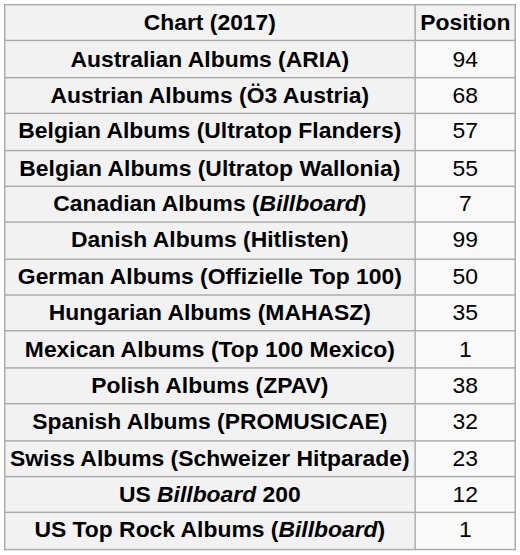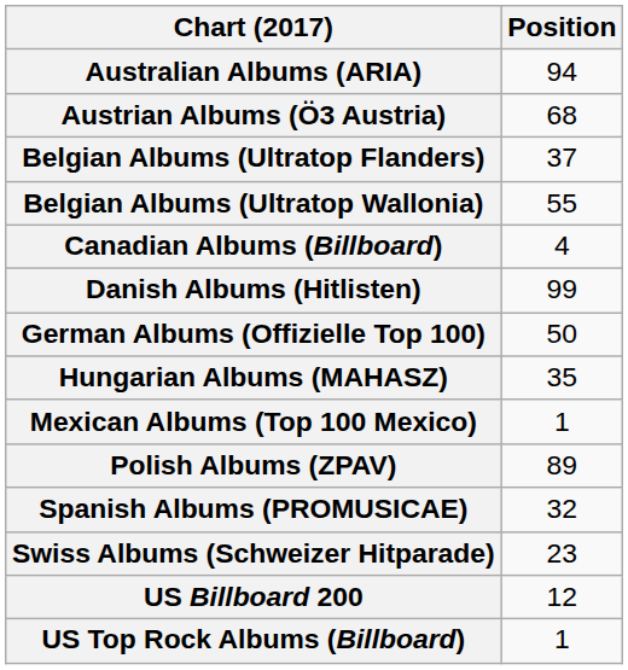 <table class="wikitable sortable plainrowheaders" style="text-align:center">
 <tr>
 <th scope="col">Chart (2017)</th>
 <th scope="col">Position</th>
 </tr>
 <tr>
 <th scope="row">Australian Albums (ARIA)</th>
 <td>94</td>
 </tr>
 <tr>
 <th scope="row">Austrian Albums (Ö3 Austria)</th>
 <td>68</td>
 </tr>
 <tr>
 <th scope="row">Belgian Albums (Ultratop Flanders)</th>
-<td>57</td>
+<td>37</td>
 </tr>
 <tr>
 <th scope="row">Belgian Albums (Ultratop Wallonia)</th>
 <td>55</td>
 </tr>
 <tr>
 <th scope="row">Canadian Albums (<em>Billboard</em>)</th>
-<td>7</td>
+<td>4</td>
 </tr>
 <tr>
 <th scope="row">Danish Albums (Hitlisten)</th>
 <td>99</td>
 </tr>
 <tr>
 <th scope="row">German Albums (Offizielle Top 100)</th>
 <td>50</td>
 </tr>
 <tr>
 <th scope="row">Hungarian Albums (MAHASZ)</th>
 <td>35</td>
 </tr>
 <tr>
 <th scope="row">Mexican Albums (Top 100 Mexico)</th>
 <td>1</td>
 </tr>
 <tr>
 <th scope="row">Polish Albums (ZPAV)</th>
-<td>38</td>
+<td>89</td>
 </tr>
 <tr>
 <th scope="row">Spanish Albums (PROMUSICAE)</th>
 <td>32</td>
 </tr>
 <tr>
 <th scope="row">Swiss Albums (Schweizer Hitparade)</th>
 <td>23</td>
 </tr>
 <tr>
 <th scope="row">US <em>Billboard</em> 200</th>
 <td>12</td>
 </tr>
 <tr>
 <th scope="row">US Top Rock Albums (<em>Billboard</em>)</th>
 <td>1</td>
 </tr>
 </table>
